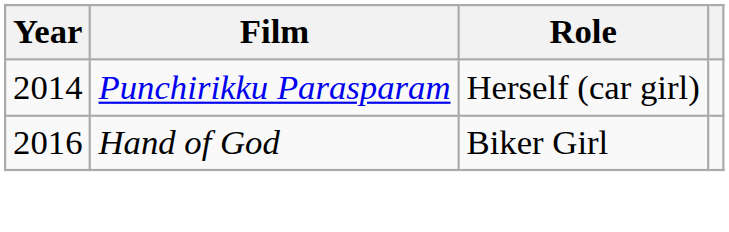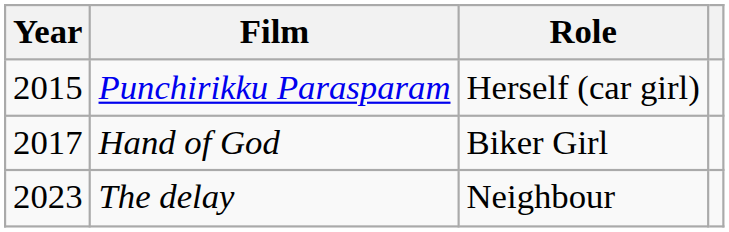 <table class="wikitable">
 <tr>
 <th>Year</th>
 <th>Film</th>
 <th>Role</th>
 <th></th>
 </tr>
 <tr>
-<td>2014</td>
+<td>2015</td>
 <td><em><a href='#'>Punchirikku Parasparam</a></em></td>
 <td>Herself (car girl)</td>
 <td></td>
 </tr>
 <tr>
-<td>2016</td>
+<td>2017</td>
 <td><em>Hand of God</em></td>
 <td>Biker Girl</td>
 <td></td>
 </tr>
+<tr>
+<td>2023</td>
+<td><em>The delay</em></td>
+<td>Neighbour</td>
+<td></td>
+</tr>
 </table>
